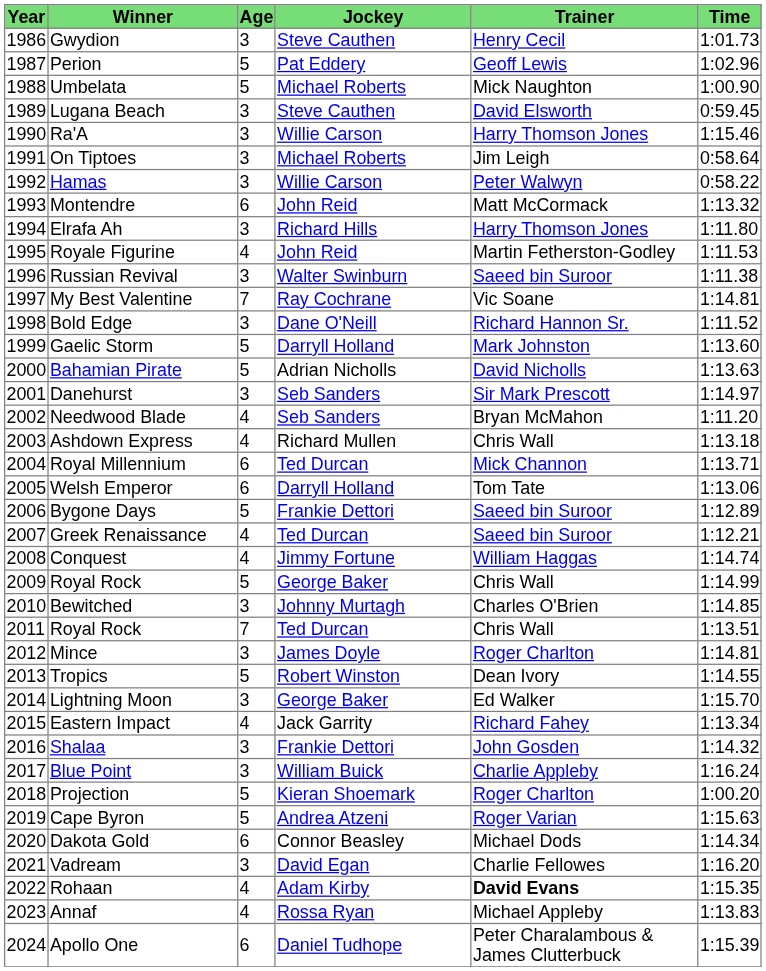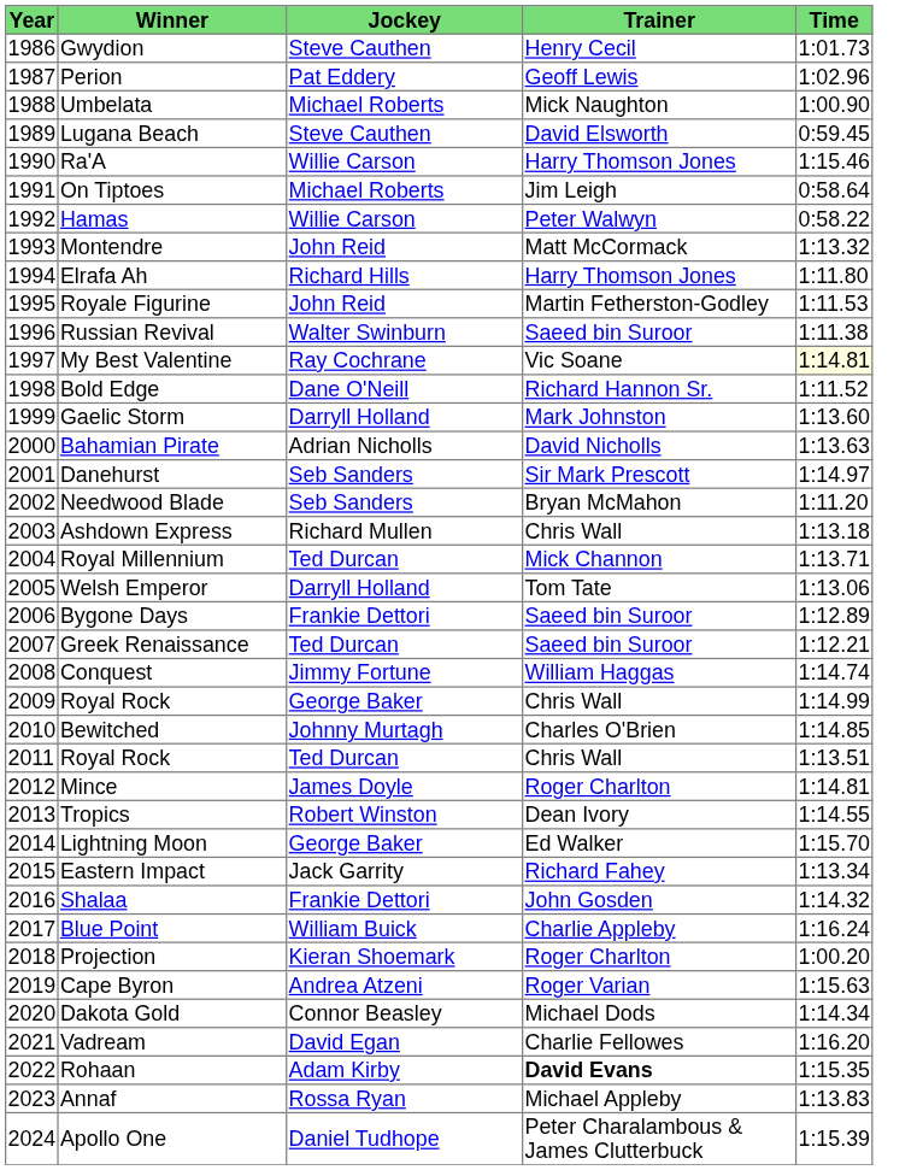 <table class = "sortable" | border="1" style="border-collapse: collapse; font-size:90%">
 <tr bgcolor="#77dd77" align="center">
 <th>Year</th>
 <th>Winner</th>
-<th>Age</th>
 <th>Jockey</th>
 <th>Trainer</th>
 <th>Time</th>
 </tr>
 <tr>
 <td>1986</td>
 <td width=150px>Gwydion</td>
-<td>3</td>
 <td width=155px><a href='#'>Steve Cauthen</a></td>
 <td width=180px><a href='#'>Henry Cecil</a></td>
 <td>1:01.73</td>
 </tr>
 <tr>
 <td>1987</td>
 <td>Perion</td>
-<td>5</td>
 <td><a href='#'>Pat Eddery</a></td>
 <td><a href='#'>Geoff Lewis</a></td>
 <td>1:02.96</td>
 </tr>
 <tr>
 <td>1988</td>
 <td>Umbelata</td>
-<td>5</td>
 <td><a href='#'>Michael Roberts</a></td>
 <td>Mick Naughton</td>
 <td>1:00.90</td>
 </tr>
 <tr>
 <td>1989</td>
 <td>Lugana Beach</td>
-<td>3</td>
 <td><a href='#'>Steve Cauthen</a></td>
 <td><a href='#'>David Elsworth</a></td>
 <td>0:59.45</td>
 </tr>
 <tr>
 <td>1990</td>
 <td>Ra'A</td>
-<td>3</td>
 <td><a href='#'>Willie Carson</a></td>
 <td><a href='#'>Harry Thomson Jones</a></td>
 <td>1:15.46</td>
 </tr>
 <tr>
 <td>1991</td>
 <td>On Tiptoes</td>
-<td>3</td>
 <td><a href='#'>Michael Roberts</a></td>
 <td>Jim Leigh</td>
 <td>0:58.64</td>
 </tr>
 <tr>
 <td>1992</td>
 <td><a href='#'>Hamas</a></td>
-<td>3</td>
 <td><a href='#'>Willie Carson</a></td>
 <td><a href='#'>Peter Walwyn</a></td>
 <td>0:58.22</td>
 </tr>
 <tr>
 <td>1993</td>
 <td>Montendre</td>
-<td>6</td>
 <td><a href='#'>John Reid</a></td>
 <td>Matt McCormack</td>
 <td>1:13.32</td>
 </tr>
 <tr>
 <td>1994</td>
 <td>Elrafa Ah</td>
-<td>3</td>
 <td><a href='#'>Richard Hills</a></td>
 <td><a href='#'>Harry Thomson Jones</a></td>
 <td>1:11.80</td>
 </tr>
 <tr>
 <td>1995</td>
 <td>Royale Figurine</td>
-<td>4</td>
 <td><a href='#'>John Reid</a></td>
 <td>Martin Fetherston-Godley</td>
 <td>1:11.53</td>
 </tr>
 <tr>
 <td>1996</td>
 <td>Russian Revival</td>
-<td>3</td>
 <td><a href='#'>Walter Swinburn</a></td>
 <td><a href='#'>Saeed bin Suroor</a></td>
 <td>1:11.38</td>
 </tr>
 <tr>
 <td>1997</td>
 <td>My Best Valentine</td>
-<td>7</td>
 <td><a href='#'>Ray Cochrane</a></td>
 <td>Vic Soane</td>
-<td>1:14.81</td>
+<td style="background: lightyellow;">1:14.81</td>
 </tr>
 <tr>
 <td>1998</td>
 <td>Bold Edge</td>
-<td>3</td>
 <td><a href='#'>Dane O'Neill</a></td>
 <td><a href='#'>Richard Hannon Sr.</a></td>
 <td>1:11.52</td>
 </tr>
 <tr>
 <td>1999</td>
 <td>Gaelic Storm</td>
-<td>5</td>
 <td><a href='#'>Darryll Holland</a></td>
 <td><a href='#'>Mark Johnston</a></td>
 <td>1:13.60</td>
 </tr>
 <tr>
 <td>2000</td>
 <td><a href='#'>Bahamian Pirate</a></td>
-<td>5</td>
 <td>Adrian Nicholls</td>
 <td><a href='#'>David Nicholls</a></td>
 <td>1:13.63</td>
 </tr>
 <tr>
 <td>2001</td>
 <td>Danehurst</td>
-<td>3</td>
 <td><a href='#'>Seb Sanders</a></td>
 <td><a href='#'>Sir Mark Prescott</a></td>
 <td>1:14.97</td>
 </tr>
 <tr>
 <td>2002</td>
 <td>Needwood Blade</td>
-<td>4</td>
 <td><a href='#'>Seb Sanders</a></td>
 <td>Bryan McMahon</td>
 <td>1:11.20</td>
 </tr>
 <tr>
 <td>2003</td>
 <td>Ashdown Express</td>
-<td>4</td>
 <td>Richard Mullen</td>
 <td>Chris Wall</td>
 <td>1:13.18</td>
 </tr>
 <tr>
 <td>2004</td>
 <td>Royal Millennium</td>
-<td>6</td>
 <td><a href='#'>Ted Durcan</a></td>
 <td><a href='#'>Mick Channon</a></td>
 <td>1:13.71</td>
 </tr>
 <tr>
 <td>2005</td>
 <td>Welsh Emperor</td>
-<td>6</td>
 <td><a href='#'>Darryll Holland</a></td>
 <td>Tom Tate</td>
 <td>1:13.06</td>
 </tr>
 <tr>
 <td>2006</td>
 <td>Bygone Days</td>
-<td>5</td>
 <td><a href='#'>Frankie Dettori</a></td>
 <td><a href='#'>Saeed bin Suroor</a></td>
 <td>1:12.89</td>
 </tr>
 <tr>
 <td>2007</td>
 <td>Greek Renaissance</td>
-<td>4</td>
 <td><a href='#'>Ted Durcan</a></td>
 <td><a href='#'>Saeed bin Suroor</a></td>
 <td>1:12.21</td>
 </tr>
 <tr>
 <td>2008</td>
 <td>Conquest</td>
-<td>4</td>
 <td><a href='#'>Jimmy Fortune</a></td>
 <td><a href='#'>William Haggas</a></td>
 <td>1:14.74</td>
 </tr>
 <tr>
 <td>2009</td>
 <td>Royal Rock</td>
-<td>5</td>
 <td><a href='#'>George Baker</a></td>
 <td>Chris Wall</td>
 <td>1:14.99</td>
 </tr>
 <tr>
 <td>2010</td>
 <td>Bewitched</td>
-<td>3</td>
 <td><a href='#'>Johnny Murtagh</a></td>
 <td>Charles O'Brien</td>
 <td>1:14.85</td>
 </tr>
 <tr>
 <td>2011</td>
 <td>Royal Rock</td>
-<td>7</td>
 <td><a href='#'>Ted Durcan</a></td>
 <td>Chris Wall</td>
 <td>1:13.51</td>
 </tr>
 <tr>
 <td>2012</td>
 <td>Mince</td>
-<td>3</td>
 <td><a href='#'>James Doyle</a></td>
 <td><a href='#'>Roger Charlton</a></td>
 <td>1:14.81</td>
 </tr>
 <tr>
 <td>2013</td>
 <td>Tropics</td>
-<td>5</td>
 <td><a href='#'>Robert Winston</a></td>
 <td>Dean Ivory</td>
 <td>1:14.55</td>
 </tr>
 <tr>
 <td>2014</td>
 <td>Lightning Moon</td>
-<td>3</td>
 <td><a href='#'>George Baker</a></td>
 <td>Ed Walker</td>
 <td>1:15.70</td>
 </tr>
 <tr>
 <td>2015</td>
 <td>Eastern Impact</td>
-<td>4</td>
 <td>Jack Garrity</td>
 <td><a href='#'>Richard Fahey</a></td>
 <td>1:13.34</td>
 </tr>
 <tr>
 <td>2016</td>
 <td><a href='#'>Shalaa</a></td>
-<td>3</td>
 <td><a href='#'>Frankie Dettori</a></td>
 <td><a href='#'>John Gosden</a></td>
 <td>1:14.32</td>
 </tr>
 <tr>
 <td>2017</td>
 <td><a href='#'>Blue Point</a></td>
-<td>3</td>
 <td><a href='#'>William Buick</a></td>
 <td><a href='#'>Charlie Appleby</a></td>
 <td>1:16.24</td>
 </tr>
 <tr>
 <td>2018</td>
 <td>Projection</td>
-<td>5</td>
 <td><a href='#'>Kieran Shoemark</a></td>
 <td><a href='#'>Roger Charlton</a></td>
 <td>1:00.20</td>
 </tr>
 <tr>
 <td>2019</td>
 <td>Cape Byron</td>
-<td>5</td>
 <td><a href='#'>Andrea Atzeni</a></td>
 <td><a href='#'>Roger Varian</a></td>
 <td>1:15.63</td>
 </tr>
 <tr>
 <td>2020</td>
 <td>Dakota Gold</td>
-<td>6</td>
 <td>Connor Beasley</td>
 <td>Michael Dods</td>
 <td>1:14.34</td>
 </tr>
 <tr>
 <td>2021</td>
 <td>Vadream</td>
-<td>3</td>
 <td><a href='#'>David Egan</a></td>
 <td>Charlie Fellowes</td>
 <td>1:16.20</td>
 </tr>
 <tr>
 <td>2022</td>
 <td>Rohaan</td>
-<td>4</td>
 <td><a href='#'>Adam Kirby</a></td>
 <td><strong>David Evans</strong></td>
 <td>1:15.35</td>
 </tr>
 <tr>
 <td>2023</td>
 <td>Annaf</td>
-<td>4</td>
 <td><a href='#'>Rossa Ryan</a></td>
 <td>Michael Appleby</td>
 <td>1:13.83</td>
 </tr>
 <tr>
 <td>2024</td>
 <td>Apollo One</td>
-<td>6</td>
 <td><a href='#'>Daniel Tudhope</a></td>
 <td>Peter Charalambous & James Clutterbuck</td>
 <td>1:15.39</td>
 </tr>
 </table>
